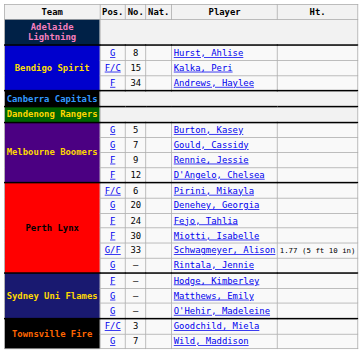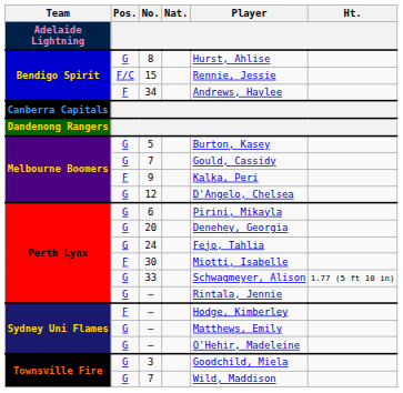 <table class="wikitable sortable" style="text-align: left;font-size:90%;">
 <tr>
 <th style="text-align: center" width="120">Team</th>
 <th style="text-align: center">Pos.</th>
 <th style="text-align: center">No.</th>
 <th>Nat.</th>
 <th>Player</th>
 <th>Ht.</th>
 </tr>
 <tr>
 <th rowspan="1" style="background-color: #002147; color: #F77FBE">Adelaide Lightning</th>
 <th colspan="5" style="text-align: center"></th>
 </tr>
 <tr style = "border-top:2px solid black;">
 <th rowspan="3" style="background-color: #0000CD; color: #FEDF00">Bendigo Spirit</th>
 <td style="text-align: center"><a href='#'>G</a></td>
 <td style="text-align: center">8</td>
 <td style="text-align: center"></td>
 <td><a href='#'>Hurst, Ahlise</a></td>
 <td style="text-align: center"><small></small></td>
 </tr>
 <tr>
 <td style="text-align: center"><a href='#'>F/C</a></td>
 <td style="text-align: center">15</td>
 <td style="text-align: center"></td>
-<td><a href='#'>Kalka, Peri</a></td>
+<td><a href='#'>Rennie, Jessie</a></td>
 <td style="text-align: center"><small></small></td>
 </tr>
 <tr>
 <td style="text-align: center"><a href='#'>F</a></td>
 <td style="text-align: center">34</td>
 <td style="text-align: center"></td>
 <td><a href='#'>Andrews, Haylee</a></td>
 <td style="text-align: center"><small></small></td>
 </tr>
 <tr style = "border-top:2px solid black;">
 <th style="background-color:black; color: #3399FF">Canberra Capitals</th>
 <th colspan="5" style="text-align: center"></th>
 </tr>
 <tr style = "border-top:2px solid black;">
 <th style="background-color: #006400; color:gold">Dandenong Rangers</th>
 <th colspan="5" style="text-align: center"></th>
 </tr>
 <tr style = "border-top:2px solid black;">
 <th rowspan="4" style="background-color:indigo; color:gold">Melbourne Boomers</th>
 <td style="text-align: center"><a href='#'>G</a></td>
 <td style="text-align: center">5</td>
 <td style="text-align: center"></td>
 <td><a href='#'>Burton, Kasey</a></td>
 <td style="text-align: center"><small></small></td>
 </tr>
 <tr>
 <td style="text-align: center"><a href='#'>G</a></td>
 <td style="text-align: center">7</td>
 <td style="text-align: center"></td>
 <td><a href='#'>Gould, Cassidy</a></td>
 <td style="text-align: center"><small></small></td>
 </tr>
 <tr>
 <td style="text-align: center"><a href='#'>F</a></td>
 <td style="text-align: center">9</td>
 <td style="text-align: center"></td>
-<td><a href='#'>Rennie, Jessie</a></td>
+<td><a href='#'>Kalka, Peri</a></td>
 <td style="text-align: center"><small></small></td>
 </tr>
 <tr>
-<td style="text-align: center"><a href='#'>F</a></td>
+<td style="text-align: center"><a href='#'>G</a></td>
 <td style="text-align: center">12</td>
 <td style="text-align: center"></td>
 <td><a href='#'>D'Angelo, Chelsea</a></td>
 <td style="text-align: center"><small></small></td>
 </tr>
 <tr style = "border-top:2px solid black;">
 <th rowspan="6" style="background-color:red; color:black">Perth Lynx</th>
-<td style="text-align: center"><a href='#'>F/C</a></td>
+<td style="text-align: center"><a href='#'>G</a></td>
 <td style="text-align: center">6</td>
 <td style="text-align: center"></td>
 <td><a href='#'>Pirini, Mikayla</a></td>
 <td style="text-align: center"><small></small></td>
 </tr>
 <tr>
 <td style="text-align: center"><a href='#'>G</a></td>
 <td style="text-align: center">20</td>
 <td style="text-align: center"></td>
 <td><a href='#'>Denehey, Georgia</a></td>
 <td style="text-align: center"><small></small></td>
 </tr>
 <tr>
-<td style="text-align: center"><a href='#'>F</a></td>
+<td style="text-align: center"><a href='#'>G</a></td>
 <td style="text-align: center">24</td>
 <td style="text-align: center"></td>
 <td><a href='#'>Fejo, Tahlia</a></td>
 <td style="text-align: center"><small></small></td>
 </tr>
 <tr>
 <td style="text-align: center"><a href='#'>F</a></td>
 <td style="text-align: center">30</td>
 <td style="text-align: center"></td>
 <td><a href='#'>Miotti, Isabelle</a></td>
 <td style="text-align: center"><small></small></td>
 </tr>
 <tr>
-<td style="text-align: center"><a href='#'>G/F</a></td>
+<td style="text-align: center"><a href='#'>G</a></td>
 <td style="text-align: center">33</td>
 <td style="text-align: center"></td>
 <td><a href='#'>Schwagmeyer, Alison</a></td>
 <td style="text-align: center"><small> 1.77 (5 ft 10 in) </small></td>
 </tr>
 <tr>
 <td style="text-align: center"><a href='#'>G</a></td>
 <td style="text-align: center">–</td>
 <td style="text-align: center"></td>
 <td><a href='#'>Rintala, Jennie</a></td>
 <td style="text-align: center"><small></small></td>
 </tr>
 <tr style = "border-top:2px solid black;">
 <th rowspan="3" style="background-color:midnightblue; color:gold">Sydney Uni Flames</th>
 <td style="text-align: center"><a href='#'>F</a></td>
 <td style="text-align: center">–</td>
 <td style="text-align: center"></td>
 <td><a href='#'>Hodge, Kimberley</a></td>
 <td style="text-align: center"><small></small></td>
 </tr>
 <tr>
 <td style="text-align: center"><a href='#'>G</a></td>
 <td style="text-align: center">–</td>
 <td style="text-align: center"></td>
 <td><a href='#'>Matthews, Emily</a></td>
 <td style="text-align: center"><small></small></td>
 </tr>
 <tr>
 <td style="text-align: center"><a href='#'>G</a></td>
 <td style="text-align: center">–</td>
 <td style="text-align: center"></td>
 <td><a href='#'>O'Hehir, Madeleine</a></td>
 <td style="text-align: center"><small></small></td>
 </tr>
 <tr style = "border-top:2px solid black;">
 <th rowspan="2" style="background-color:black; color: #FF6600">Townsville Fire</th>
-<td style="text-align: center"><a href='#'>F/C</a></td>
+<td style="text-align: center"><a href='#'>G</a></td>
 <td style="text-align: center">3</td>
 <td style="text-align: center"></td>
 <td><a href='#'>Goodchild, Miela</a></td>
 <td style="text-align: center"><small></small></td>
 </tr>
 <tr>
 <td style="text-align: center"><a href='#'>G</a></td>
 <td style="text-align: center">7</td>
 <td style="text-align: center"></td>
 <td><a href='#'>Wild, Maddison</a></td>
 <td style="text-align: center"><small></small></td>
 </tr>
 </table>
